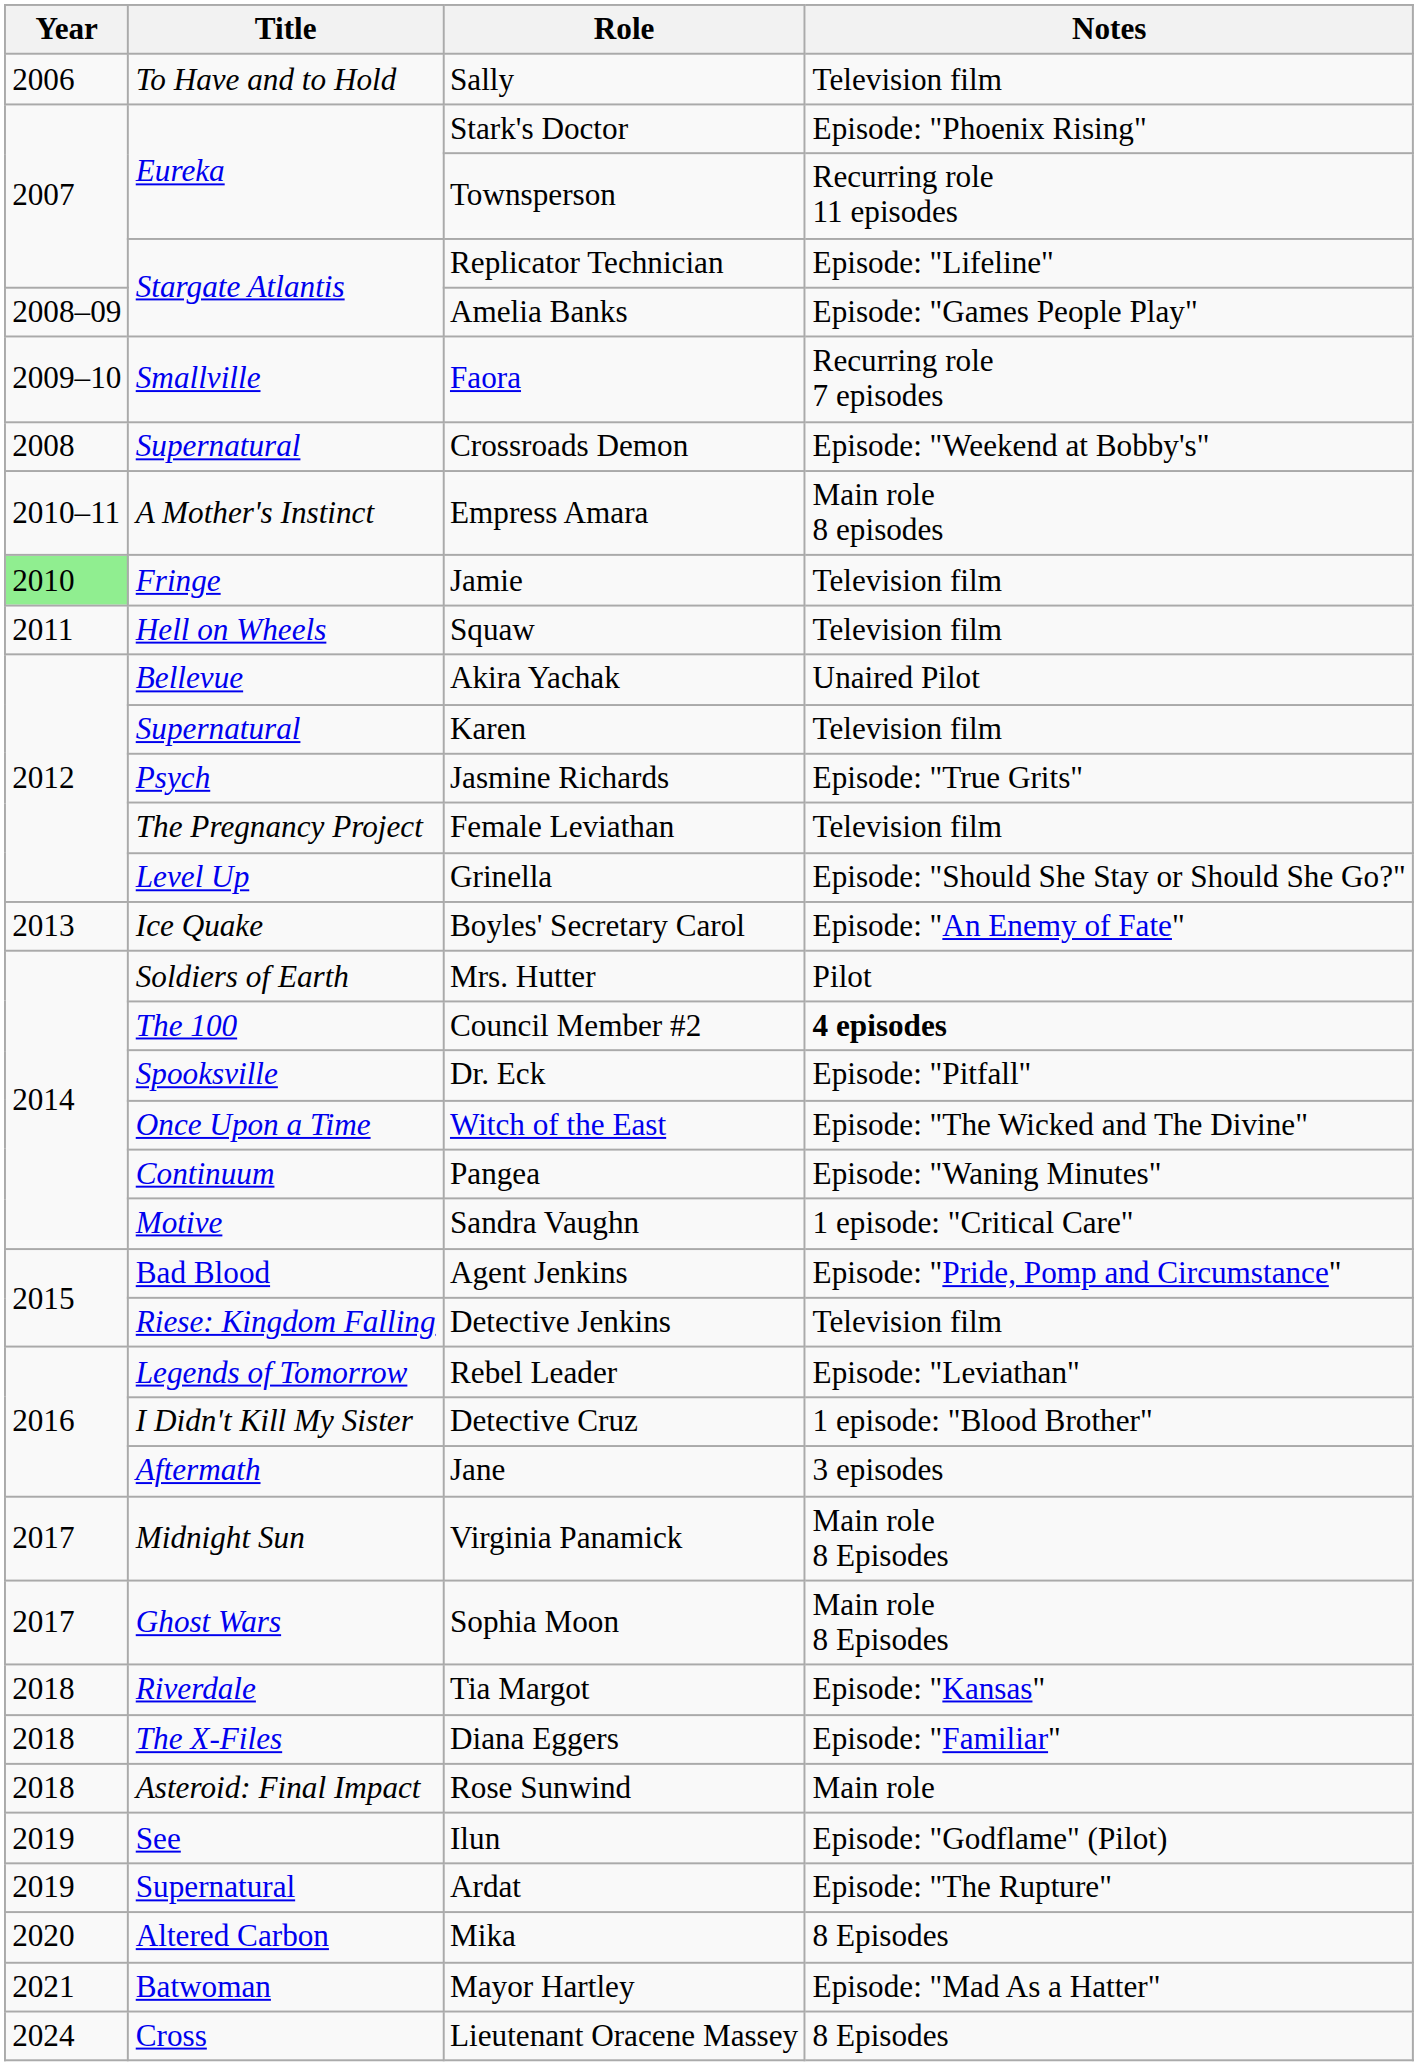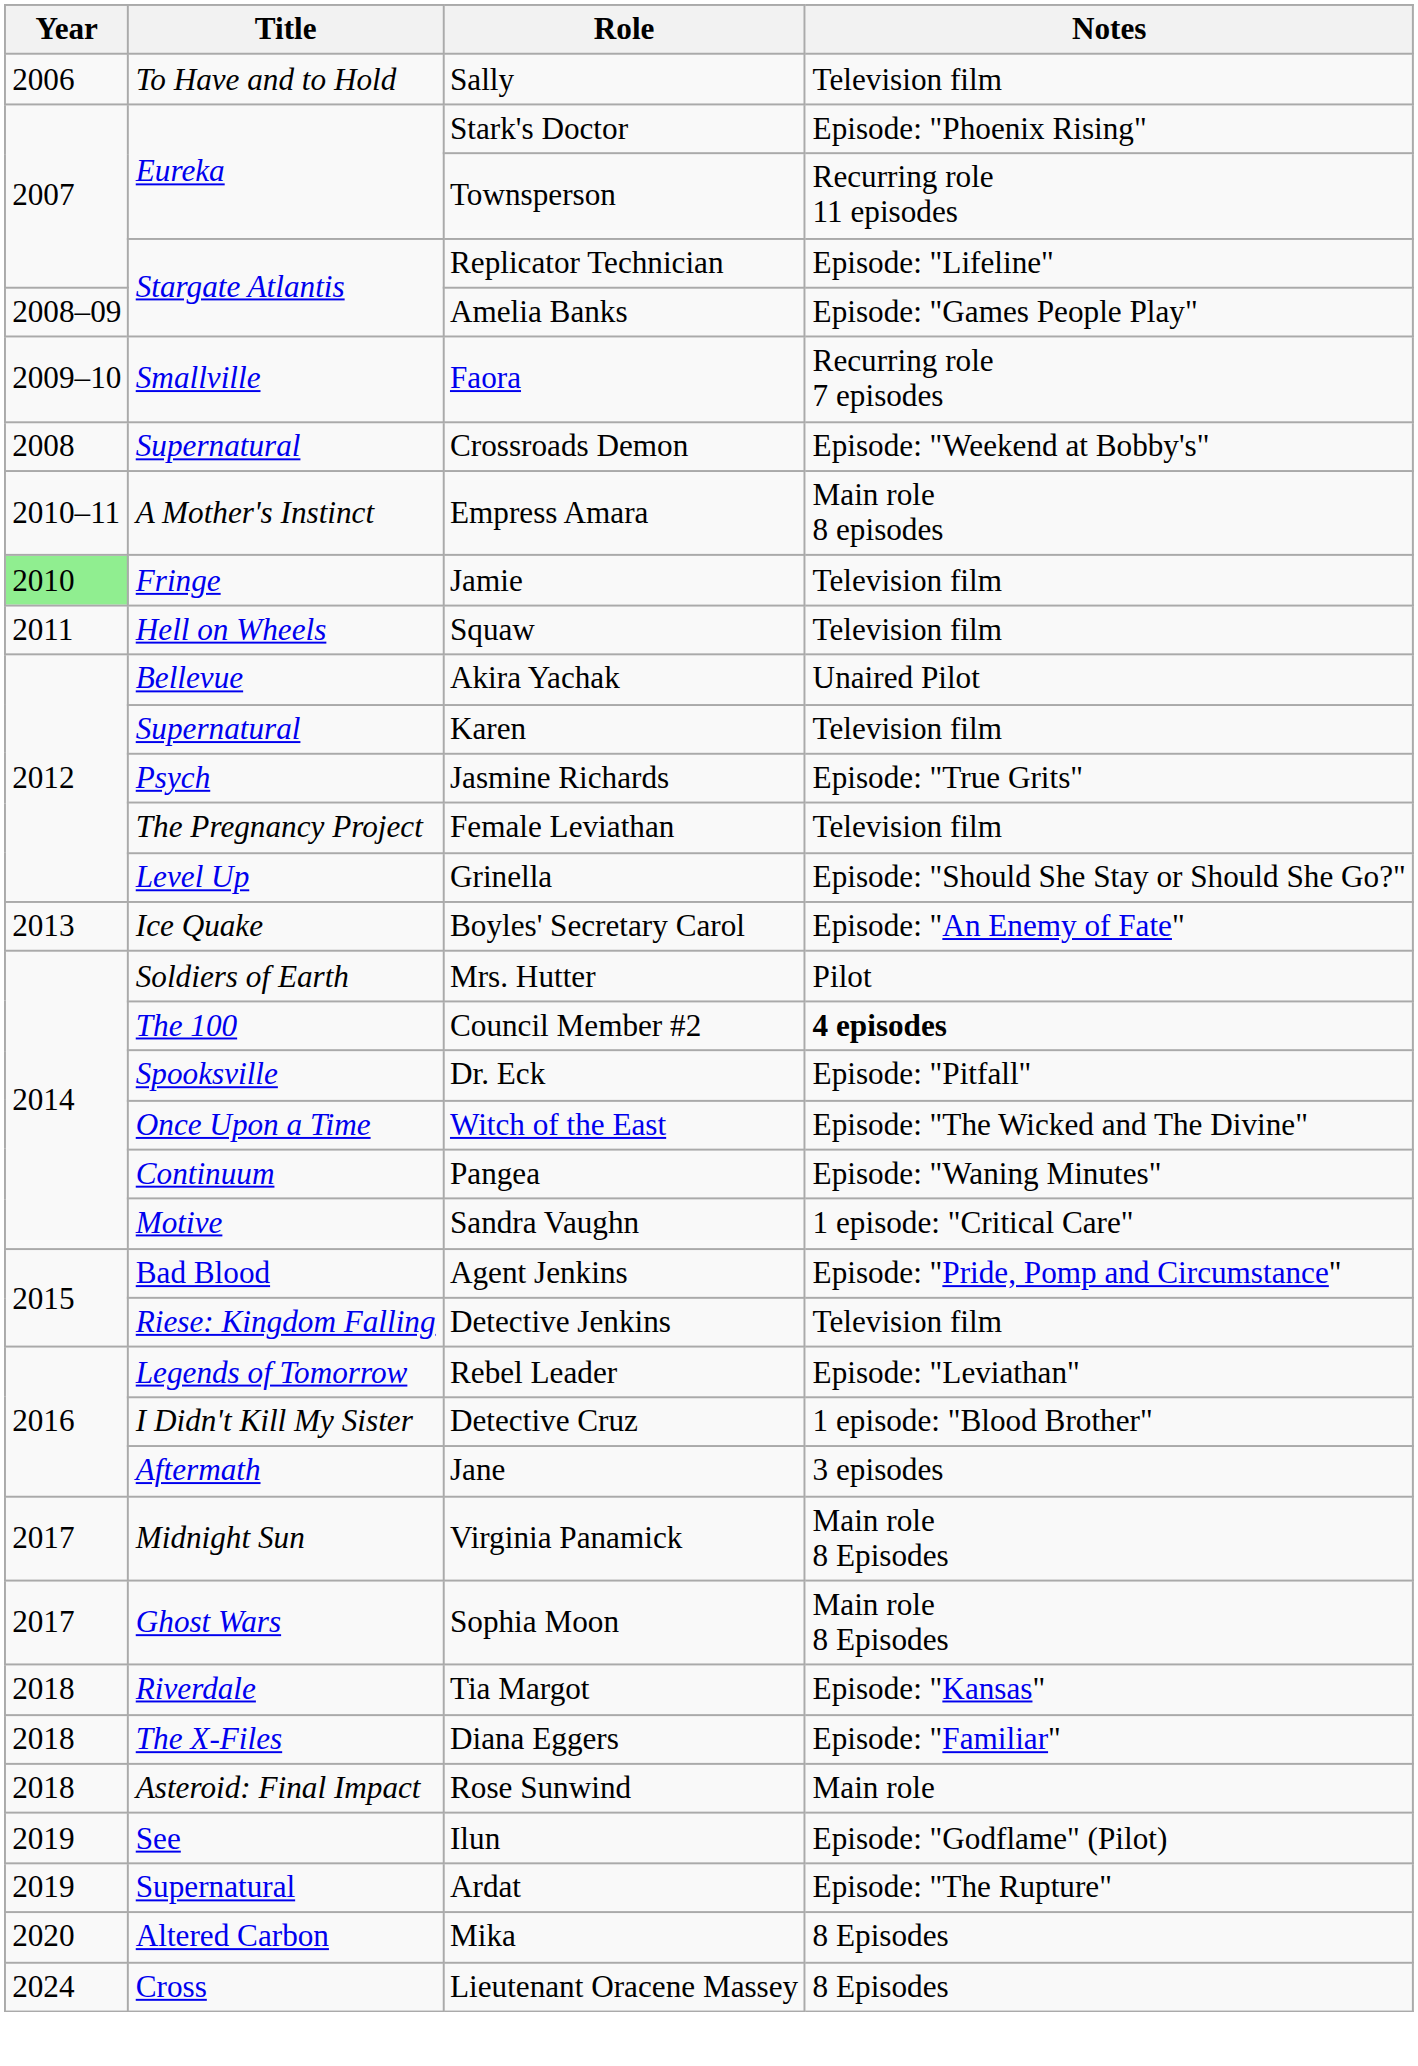 <table class="wikitable sortable mw-collapsible">
 <tr>
 <th>Year</th>
 <th>Title</th>
 <th>Role</th>
 <th class="unsortable">Notes</th>
 </tr>
 <tr>
 <td>2006</td>
 <td><em>To Have and to Hold</em></td>
 <td>Sally</td>
 <td>Television film</td>
 </tr>
 <tr>
 <td rowspan="3">2007</td>
 <td rowspan="2"><em><a href='#'>Eureka</a></em></td>
 <td>Stark's Doctor</td>
 <td>Episode: "Phoenix Rising"</td>
 </tr>
 <tr>
 <td>Townsperson</td>
 <td>Recurring role<br>11 episodes</td>
 </tr>
 <tr>
 <td rowspan="2"><em><a href='#'>Stargate Atlantis</a></em></td>
 <td>Replicator Technician</td>
 <td>Episode: "Lifeline"</td>
 </tr>
 <tr>
 <td>2008–09</td>
 <td>Amelia Banks</td>
 <td>Episode: "Games People Play"</td>
 </tr>
 <tr>
 <td>2009–10</td>
 <td><em><a href='#'>Smallville</a></em></td>
 <td><a href='#'>Faora</a></td>
 <td>Recurring role<br>7 episodes</td>
 </tr>
 <tr>
 <td>2008</td>
 <td><em><a href='#'>Supernatural</a></em></td>
 <td>Crossroads Demon</td>
 <td>Episode: "Weekend at Bobby's"</td>
 </tr>
 <tr>
 <td>2010–11</td>
 <td data-sort-value="Mother's Instinct, A"><em>A Mother's Instinct</em></td>
 <td>Empress Amara</td>
 <td>Main role<br>8 episodes</td>
 </tr>
 <tr>
 <td style="background: lightgreen;">2010</td>
 <td><em><a href='#'>Fringe</a></em></td>
 <td>Jamie</td>
 <td>Television film</td>
 </tr>
 <tr>
 <td>2011</td>
 <td><em><a href='#'>Hell on Wheels</a></em></td>
 <td>Squaw</td>
 <td>Television film</td>
 </tr>
 <tr>
 <td rowspan="5">2012</td>
 <td><em><a href='#'>Bellevue</a></em></td>
 <td>Akira Yachak</td>
 <td>Unaired Pilot</td>
 </tr>
 <tr>
 <td><em><a href='#'>Supernatural</a></em></td>
 <td>Karen</td>
 <td>Television film</td>
 </tr>
 <tr>
 <td><em><a href='#'>Psych</a></em></td>
 <td>Jasmine Richards</td>
 <td>Episode: "True Grits"</td>
 </tr>
 <tr>
 <td data-sort-value="Pregnancy Project, The"><em>The Pregnancy Project</em></td>
 <td>Female Leviathan</td>
 <td>Television film</td>
 </tr>
 <tr>
 <td><em><a href='#'>Level Up</a></em></td>
 <td>Grinella</td>
 <td>Episode: "Should She Stay or Should She Go?"</td>
 </tr>
 <tr>
 <td>2013</td>
 <td><em>Ice Quake</em></td>
 <td>Boyles' Secretary Carol</td>
 <td>Episode: "<a href='#'>An Enemy of Fate</a>"</td>
 </tr>
 <tr>
 <td rowspan="6">2014</td>
 <td><em>Soldiers of Earth</em></td>
 <td>Mrs. Hutter</td>
 <td>Pilot</td>
 </tr>
 <tr>
 <td data-sort-value="100, The"><em><a href='#'>The 100</a></em></td>
 <td>Council Member #2</td>
 <td><strong>4 episodes</strong></td>
 </tr>
 <tr>
 <td><em><a href='#'>Spooksville</a></em></td>
 <td>Dr. Eck</td>
 <td>Episode: "Pitfall"</td>
 </tr>
 <tr>
 <td><em><a href='#'>Once Upon a Time</a></em></td>
 <td><a href='#'>Witch of the East</a></td>
 <td>Episode: "The Wicked and The Divine"</td>
 </tr>
 <tr>
 <td><em><a href='#'>Continuum</a></em></td>
 <td>Pangea</td>
 <td>Episode: "Waning Minutes"</td>
 </tr>
 <tr>
 <td><em><a href='#'>Motive</a></em></td>
 <td>Sandra Vaughn</td>
 <td>1 episode: "Critical Care"</td>
 </tr>
 <tr>
 <td rowspan="2">2015</td>
 <td></em><a href='#'>Bad Blood</a><em></td>
 <td>Agent Jenkins</td>
 <td>Episode: "<a href='#'>Pride, Pomp and Circumstance</a>"</td>
 </tr>
 <tr>
 <td><em><a href='#'>Riese: Kingdom Falling</a></em></td>
 <td>Detective Jenkins</td>
 <td>Television film</td>
 </tr>
 <tr>
 <td rowspan="3">2016</td>
 <td><em><a href='#'>Legends of Tomorrow</a></em></td>
 <td>Rebel Leader</td>
 <td>Episode: "Leviathan"</td>
 </tr>
 <tr>
 <td><em>I Didn't Kill My Sister</em></td>
 <td>Detective Cruz</td>
 <td>1 episode: "Blood Brother"</td>
 </tr>
 <tr>
 <td><em><a href='#'>Aftermath</a></em></td>
 <td>Jane</td>
 <td>3 episodes</td>
 </tr>
 <tr>
 <td>2017</td>
 <td><em>Midnight Sun</em></td>
 <td>Virginia Panamick</td>
 <td>Main role<br> 8 Episodes</td>
 </tr>
 <tr>
 <td>2017</td>
 <td><em><a href='#'>Ghost Wars</a></em></td>
 <td>Sophia Moon</td>
 <td>Main role<br>8 Episodes</td>
 </tr>
 <tr>
 <td>2018</td>
 <td><em><a href='#'>Riverdale</a></em></td>
 <td>Tia Margot</td>
 <td>Episode: "<a href='#'>Kansas</a>"</td>
 </tr>
 <tr>
 <td>2018</td>
 <td data-sort-value="X-Files, The"><em><a href='#'>The X-Files</a></td>
 <td>Diana Eggers</td>
 <td>Episode: "<a href='#'>Familiar</a>"</td>
 </tr>
 <tr>
 <td>2018</td>
 <td><em>Asteroid: Final Impact</em></td>
 <td>Rose Sunwind</td>
 <td>Main role</td>
 </tr>
 <tr>
 <td>2019</td>
 <td></em><a href='#'>See</a><em></td>
 <td>Ilun</td>
 <td>Episode: "Godflame" (Pilot)</td>
 </tr>
 <tr>
 <td>2019</td>
 <td></em><a href='#'>Supernatural</a><em></td>
 <td>Ardat</td>
 <td>Episode: "The Rupture"</td>
 </tr>
 <tr>
 <td>2020</td>
 <td></em><a href='#'>Altered Carbon</a><em></td>
 <td>Mika</td>
 <td>8 Episodes</td>
 </tr>
 <tr>
-<td>2021</td>
-<td></em><a href='#'>Batwoman</a><em></td>
-<td>Mayor Hartley</td>
-<td>Episode: "Mad As a Hatter"</td>
-</tr>
-<tr>
 <td>2024</td>
 <td></em><a href='#'>Cross</a><em></td>
 <td>Lieutenant Oracene Massey</td>
 <td>8 Episodes</td>
 </tr>
 </table>
